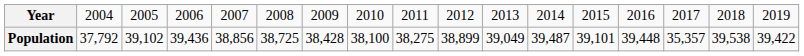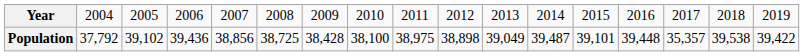 <table class="wikitable" style="margin-right:1px; text-align:center; font-size:85% !important;">
 <tr>
 <th>Year</th>
 <td>2004</td>
 <td>2005</td>
 <td>2006</td>
 <td>2007</td>
 <td>2008</td>
 <td>2009</td>
 <td>2010</td>
 <td>2011</td>
 <td>2012</td>
 <td>2013</td>
 <td>2014</td>
 <td>2015</td>
 <td>2016</td>
 <td>2017</td>
 <td>2018</td>
 <td>2019</td>
 </tr>
 <tr>
 <th>Population</th>
 <td>37,792</td>
 <td>39,102</td>
 <td>39,436</td>
 <td>38,856</td>
 <td>38,725</td>
 <td>38,428</td>
 <td>38,100</td>
-<td>38,275</td>
-<td>38,899</td>
+<td>38,975</td>
+<td>38,898</td>
 <td>39,049</td>
 <td>39,487</td>
 <td>39,101</td>
 <td>39,448</td>
 <td>35,357</td>
 <td>39,538</td>
 <td>39,422</td>
 </tr>
 </table>
